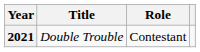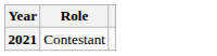 <table class="wikitable plainrowheaders sortable">
 <tr>
 <th scope="col">Year</th>
-<th scope="col">Title</th>
 <th scope="col">Role</th>
 <th scope="col" class="unsortable"></th>
 </tr>
 <tr>
 <th scope="row">2021</th>
-<td><em>Double Trouble</em></td>
 <td>Contestant</td>
 <td style="text-align:center"></td>
 </tr>
 </table>
